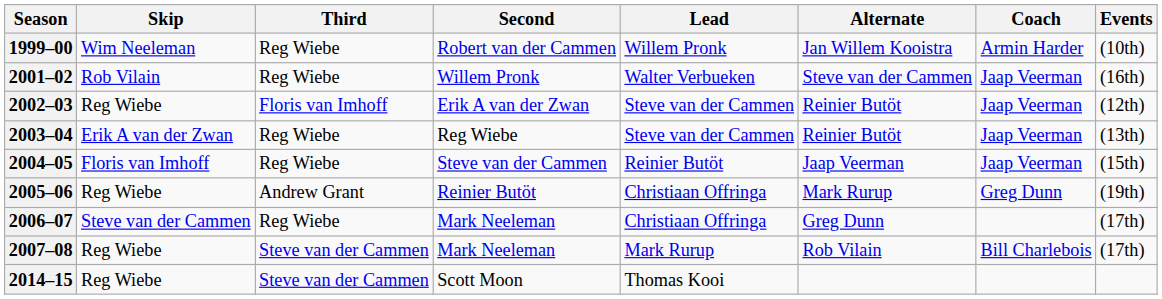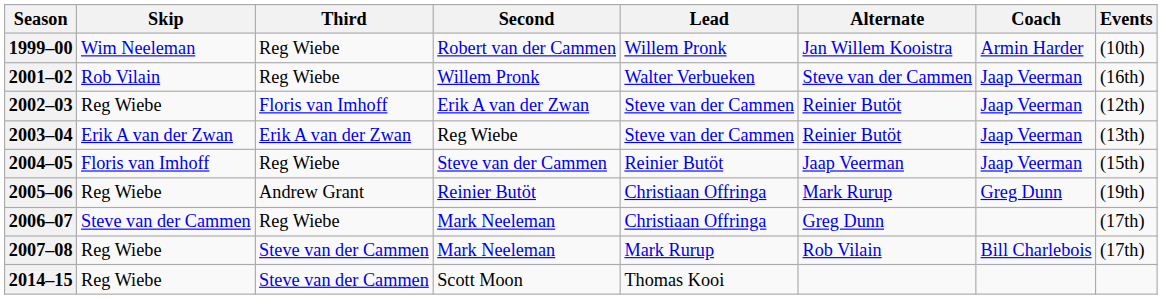 <table class="wikitable">
 <tr>
 <th scope="col">Season</th>
 <th scope="col">Skip</th>
 <th scope="col">Third</th>
 <th scope="col">Second</th>
 <th scope="col">Lead</th>
 <th scope="col">Alternate</th>
 <th scope="col">Coach</th>
 <th scope="col">Events</th>
 </tr>
 <tr>
 <th scope="row">1999–00</th>
 <td><a href='#'>Wim Neeleman</a></td>
 <td>Reg Wiebe</td>
 <td><a href='#'>Robert van der Cammen</a></td>
 <td><a href='#'>Willem Pronk</a></td>
 <td><a href='#'>Jan Willem Kooistra</a></td>
 <td><a href='#'>Armin Harder</a></td>
 <td> (10th)</td>
 </tr>
 <tr>
 <th scope="row">2001–02</th>
 <td><a href='#'>Rob Vilain</a></td>
 <td>Reg Wiebe</td>
 <td><a href='#'>Willem Pronk</a></td>
 <td><a href='#'>Walter Verbueken</a></td>
 <td><a href='#'>Steve van der Cammen</a></td>
 <td><a href='#'>Jaap Veerman</a></td>
 <td> (16th)</td>
 </tr>
 <tr>
 <th scope="row">2002–03</th>
 <td>Reg Wiebe</td>
 <td><a href='#'>Floris van Imhoff</a></td>
 <td><a href='#'>Erik A van der Zwan</a></td>
 <td><a href='#'>Steve van der Cammen</a></td>
 <td><a href='#'>Reinier Butöt</a></td>
 <td><a href='#'>Jaap Veerman</a></td>
 <td> (12th)</td>
 </tr>
 <tr>
 <th scope="row">2003–04</th>
 <td><a href='#'>Erik A van der Zwan</a></td>
-<td>Reg Wiebe</td>
+<td><a href='#'>Erik A van der Zwan</a></td>
 <td>Reg Wiebe</td>
 <td><a href='#'>Steve van der Cammen</a></td>
 <td><a href='#'>Reinier Butöt</a></td>
 <td><a href='#'>Jaap Veerman</a></td>
 <td> (13th)</td>
 </tr>
 <tr>
 <th scope="row">2004–05</th>
 <td><a href='#'>Floris van Imhoff</a></td>
 <td>Reg Wiebe</td>
 <td><a href='#'>Steve van der Cammen</a></td>
 <td><a href='#'>Reinier Butöt</a></td>
 <td><a href='#'>Jaap Veerman</a></td>
 <td><a href='#'>Jaap Veerman</a></td>
 <td> (15th)</td>
 </tr>
 <tr>
 <th scope="row">2005–06</th>
 <td>Reg Wiebe</td>
 <td>Andrew Grant</td>
 <td><a href='#'>Reinier Butöt</a></td>
 <td><a href='#'>Christiaan Offringa</a></td>
 <td><a href='#'>Mark Rurup</a></td>
 <td><a href='#'>Greg Dunn</a></td>
 <td> (19th)</td>
 </tr>
 <tr>
 <th scope="row">2006–07</th>
 <td><a href='#'>Steve van der Cammen</a></td>
 <td>Reg Wiebe</td>
 <td><a href='#'>Mark Neeleman</a></td>
 <td><a href='#'>Christiaan Offringa</a></td>
 <td><a href='#'>Greg Dunn</a></td>
 <td></td>
 <td> (17th)</td>
 </tr>
 <tr>
 <th scope="row">2007–08</th>
 <td>Reg Wiebe</td>
 <td><a href='#'>Steve van der Cammen</a></td>
 <td><a href='#'>Mark Neeleman</a></td>
 <td><a href='#'>Mark Rurup</a></td>
 <td><a href='#'>Rob Vilain</a></td>
 <td><a href='#'>Bill Charlebois</a></td>
 <td> (17th)</td>
 </tr>
 <tr>
 <th scope="row">2014–15</th>
 <td>Reg Wiebe</td>
 <td><a href='#'>Steve van der Cammen</a></td>
 <td>Scott Moon</td>
 <td>Thomas Kooi</td>
 <td></td>
 <td></td>
 <td></td>
 </tr>
 </table>
